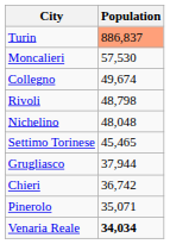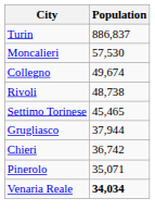 <table class="wikitable sortable" style="font-size: 95%;">
 <tr>
 <th>City</th>
 <th>Population</th>
 </tr>
 <tr>
 <td><a href='#'>Turin</a></td>
-<td style="background: lightsalmon;">886,837</td>
+<td>886,837</td>
 </tr>
 <tr>
 <td><a href='#'>Moncalieri</a></td>
 <td>57,530</td>
 </tr>
 <tr>
 <td><a href='#'>Collegno</a></td>
 <td>49,674</td>
 </tr>
 <tr>
 <td><a href='#'>Rivoli</a></td>
-<td>48,798</td>
-</tr>
-<tr>
-<td><a href='#'>Nichelino</a></td>
-<td>48,048</td>
+<td>48,738</td>
 </tr>
 <tr>
 <td><a href='#'>Settimo Torinese</a></td>
 <td>45,465</td>
 </tr>
 <tr>
 <td><a href='#'>Grugliasco</a></td>
 <td>37,944</td>
 </tr>
 <tr>
 <td><a href='#'>Chieri</a></td>
 <td>36,742</td>
 </tr>
 <tr>
 <td><a href='#'>Pinerolo</a></td>
 <td>35,071</td>
 </tr>
 <tr>
 <td><a href='#'>Venaria Reale</a></td>
 <td><strong>34,034</strong></td>
 </tr>
 </table>
